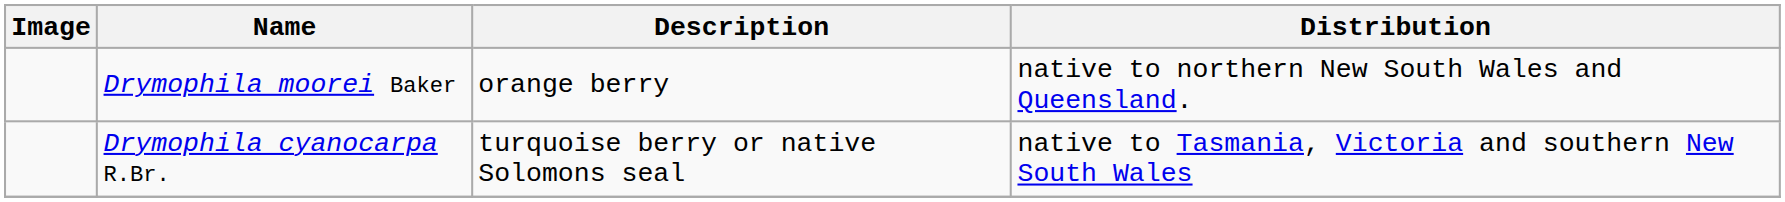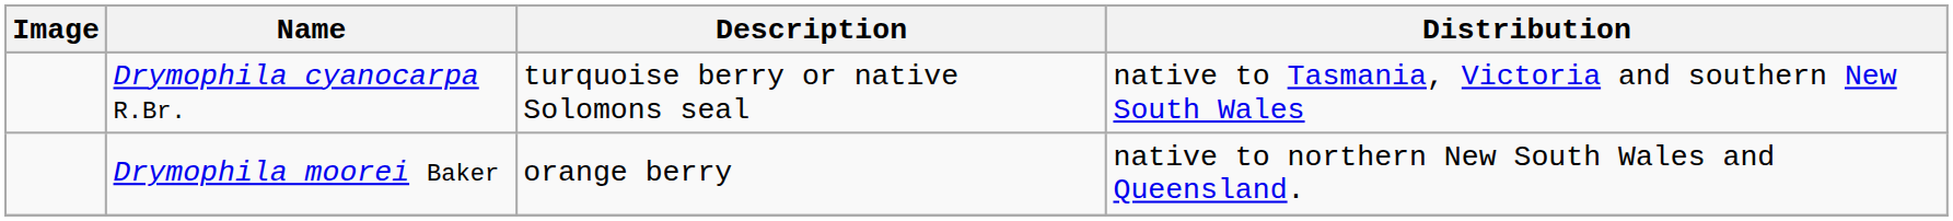 <table class="wikitable">
 <tr>
 <th>Image</th>
 <th>Name</th>
 <th>Description</th>
 <th>Distribution</th>
 </tr>
 <tr>
 <td></td>
+<td><em><a href='#'>Drymophila cyanocarpa</a></em> <small>R.Br.</small></td>
+<td>turquoise berry or native Solomons seal</td>
+<td>native to <a href='#'>Tasmania</a>, <a href='#'>Victoria</a> and southern <a href='#'>New South Wales</a></td>
+</tr>
+<tr>
+<td></td>
 <td><em><a href='#'>Drymophila moorei</a></em> <small>Baker</small></td>
 <td>orange berry</td>
 <td>native to northern New South Wales and <a href='#'>Queensland</a>.</td>
 </tr>
 <tr>
-<td></td>
-<td><em><a href='#'>Drymophila cyanocarpa</a></em> <small>R.Br.</small></td>
-<td>turquoise berry or native Solomons seal</td>
-<td>native to <a href='#'>Tasmania</a>, <a href='#'>Victoria</a> and southern <a href='#'>New South Wales</a></td>
-</tr>
-<tr>
 </tr>
 </table>
